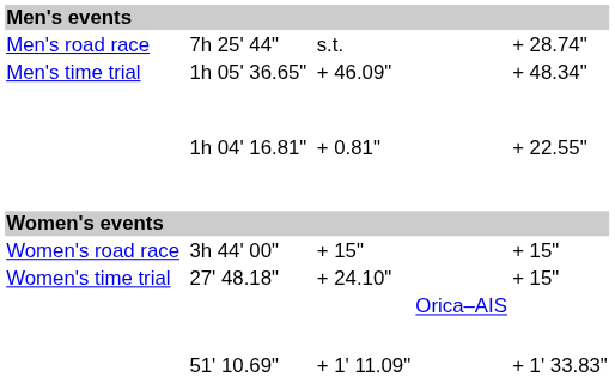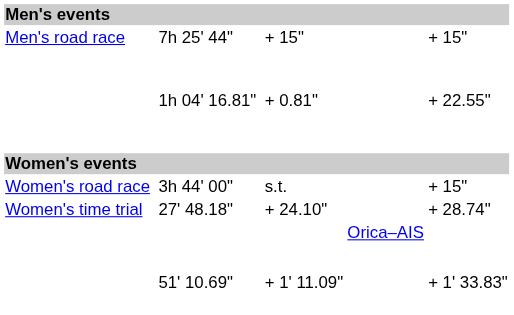 <table>
 <tr bgcolor="#cccccc">
 <td colspan=7><strong>Men's events</strong></td>
 </tr>
 <tr>
 <td><a href='#'>Men's road race</a><br></td>
 <td> </td>
 <td>7h 25' 44"</td>
 <td></td>
-<td>s.t.</td>
+<td>+ 15"</td>
 <td></td>
-<td>+ 28.74"</td>
-</tr>
-<tr>
-<td><a href='#'>Men's time trial</a><br></td>
-<td> </td>
-<td>1h 05' 36.65"</td>
-<td></td>
-<td>+ 46.09"</td>
-<td></td>
-<td>+ 48.34"</td>
+<td>+ 15"</td>
 </tr>
 <tr>
 <td rowspan=2><br></td>
 <td> </td>
 <td rowspan=2>1h 04' 16.81"</td>
 <td> </td>
 <td rowspan=2>+ 0.81"</td>
 <td> </td>
 <td rowspan=2>+ 22.55"</td>
 </tr>
 <tr>
 <td><br><br><br><br><br></td>
 <td><br><br><br><br><br></td>
 <td><br><br><br><br><br></td>
 </tr>
 <tr bgcolor="#cccccc">
 <td colspan=7><strong>Women's events</strong></td>
 </tr>
 <tr>
 <td><a href='#'>Women's road race</a><br></td>
 <td> </td>
 <td>3h 44' 00"</td>
 <td></td>
-<td>+ 15"</td>
+<td>s.t.</td>
 <td></td>
 <td>+ 15"</td>
 </tr>
 <tr>
 <td><a href='#'>Women's time trial</a><br></td>
 <td> </td>
 <td>27' 48.18"</td>
 <td></td>
 <td>+ 24.10"</td>
 <td></td>
-<td>+ 15"</td>
+<td>+ 28.74"</td>
 </tr>
 <tr>
 <td rowspan=2><br></td>
 <td> </td>
 <td rowspan=2>51' 10.69"</td>
 <td> </td>
 <td rowspan=2>+ 1' 11.09"</td>
 <td> <a href='#'>Orica–AIS</a></td>
 <td rowspan=2>+ 1' 33.83"</td>
 </tr>
 <tr>
 <td><br><br><br><br><br></td>
 <td><br><br><br><br><br></td>
 <td><br><br><br><br><br></td>
 </tr>
 </table>
